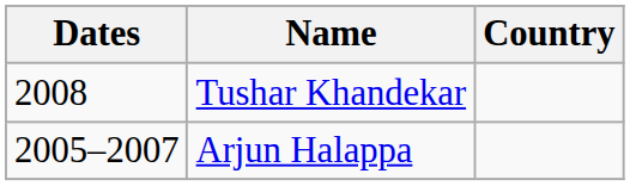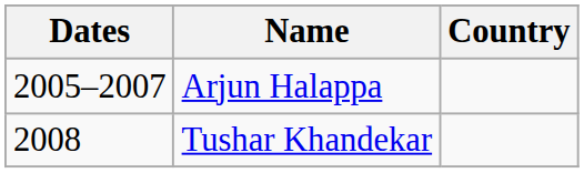 <table class="wikitable">
 <tr>
 <th>Dates</th>
 <th>Name</th>
 <th>Country</th>
 </tr>
 <tr>
+<td>2005–2007</td>
+<td><a href='#'>Arjun Halappa</a></td>
+<td></td>
+</tr>
+<tr>
 <td>2008</td>
 <td><a href='#'>Tushar Khandekar</a></td>
 <td></td>
 </tr>
-<tr>
-<td>2005–2007</td>
-<td><a href='#'>Arjun Halappa</a></td>
-<td></td>
-</tr>
 </table>
